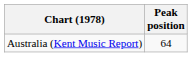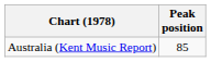 <table class="wikitable">
 <tr>
 <th>Chart (1978)</th>
 <th>Peak<br>position</th>
 </tr>
 <tr>
 <td>Australia (<a href='#'>Kent Music Report</a>)</td>
-<td style="text-align:center;">64</td>
+<td style="text-align:center;">85</td>
 </tr>
 </table>
